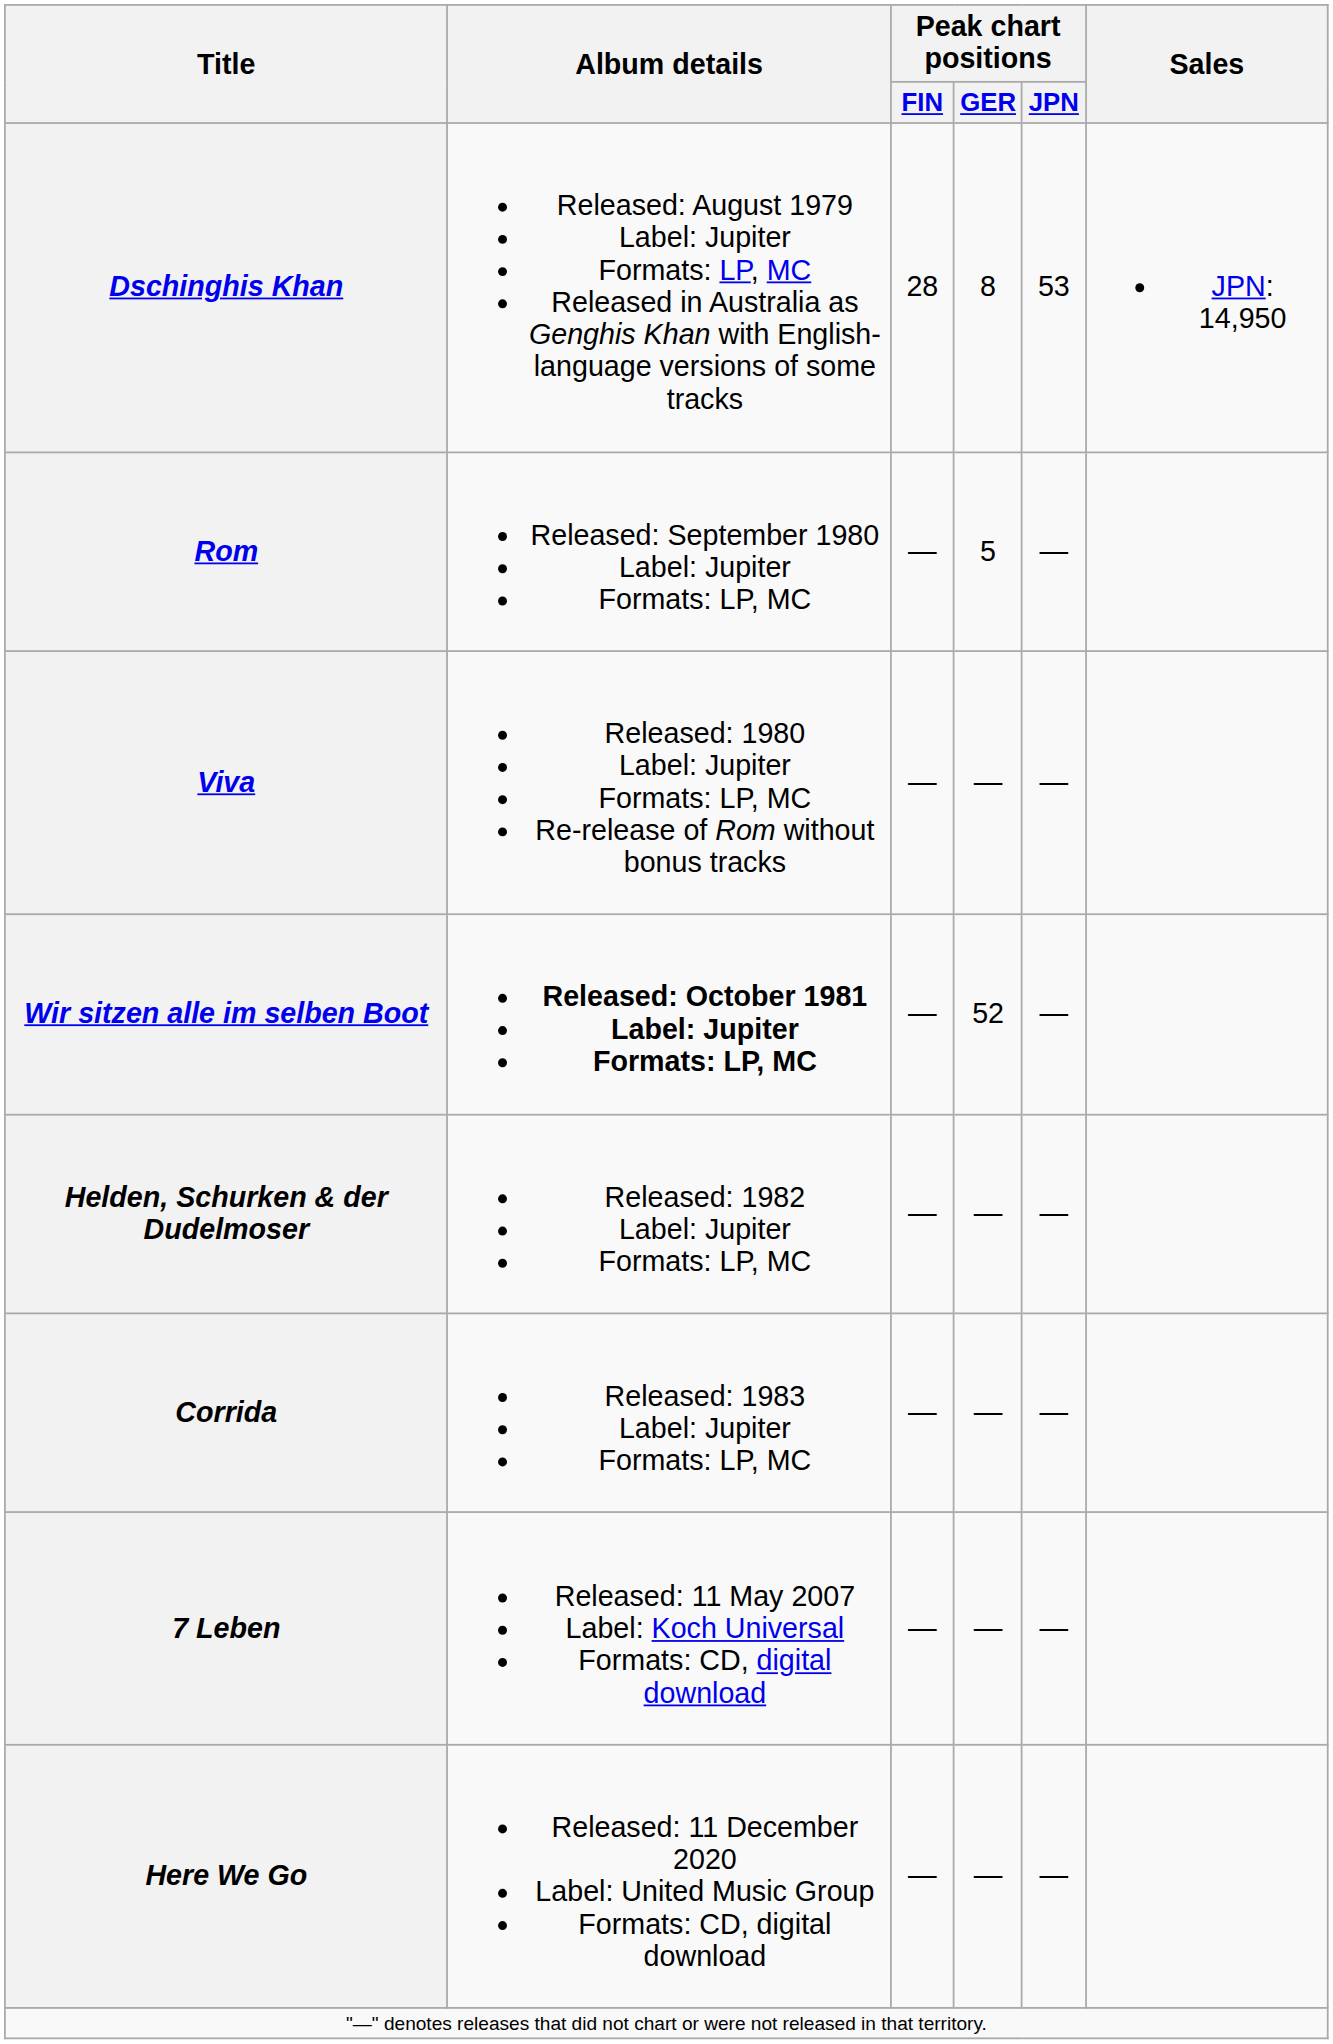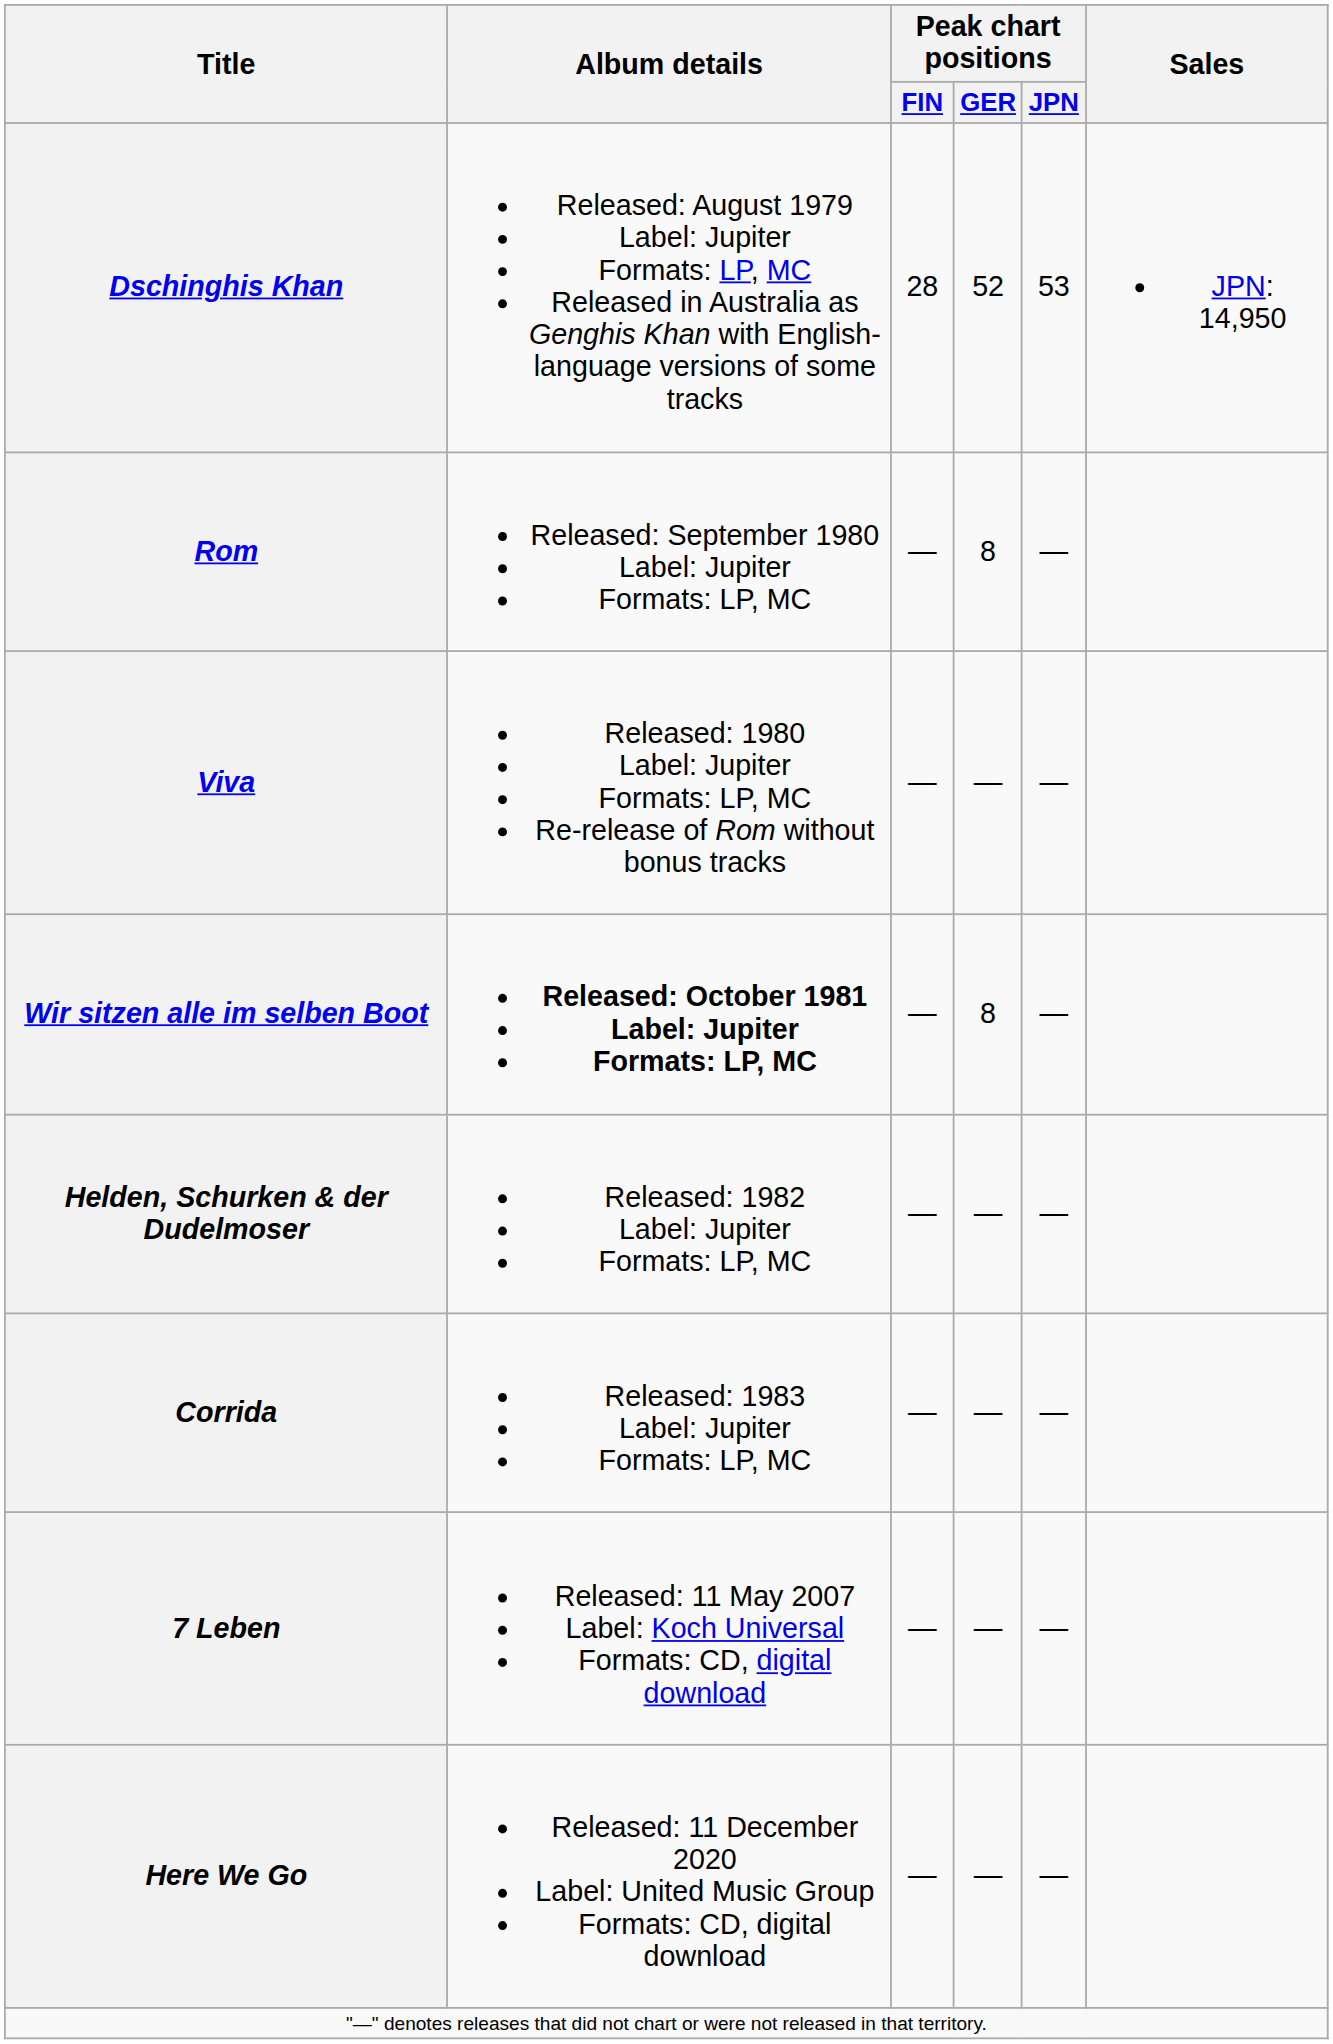 <table class="wikitable plainrowheaders" style="text-align:center;">
 <tr>
 <th scope="col" rowspan="2" style="width:15em;">Title</th>
 <th scope="col" rowspan="2" style="width:15em;">Album details</th>
 <th colspan="3">Peak chart positions</th>
 <th rowspan="2" style="width:8em;">Sales</th>
 </tr>
 <tr>
 <th scope="col" style="width:2em;font-size:90%;"><a href='#'>FIN</a><br></th>
 <th scope="col" style="width:2em;font-size:90%;"><a href='#'>GER</a><br></th>
 <th scope="col" style="width:2em;font-size:90%;"><a href='#'>JPN</a><br></th>
 </tr>
 <tr>
 <th scope="row"><em><a href='#'>Dschinghis Khan</a></em></th>
 <td><br><ul><li>Released: August 1979</li><li>Label: Jupiter</li><li>Formats: <a href='#'>LP</a>, <a href='#'>MC</a></li><li>Released in Australia as <em>Genghis Khan</em> with English-language versions of some tracks</li></ul></td>
 <td>28</td>
-<td>8</td>
+<td>52</td>
 <td>53</td>
 <td><br><ul><li><a href='#'>JPN</a>: 14,950</li></ul></td>
 </tr>
 <tr>
 <th scope="row"><em><a href='#'>Rom</a></em></th>
 <td><br><ul><li>Released: September 1980</li><li>Label: Jupiter</li><li>Formats: LP, MC</li></ul></td>
 <td>—</td>
-<td>5</td>
+<td>8</td>
 <td>—</td>
 <td></td>
 </tr>
 <tr>
 <th scope="row"><em><a href='#'>Viva</a></em></th>
 <td><br><ul><li>Released: 1980</li><li>Label: Jupiter</li><li>Formats: LP, MC</li><li>Re-release of <em>Rom</em> without bonus tracks</li></ul></td>
 <td>—</td>
 <td>—</td>
 <td>—</td>
 <td></td>
 </tr>
 <tr>
 <th scope="row"><em><a href='#'>Wir sitzen alle im selben Boot</a></em></th>
 <td><strong><br><ul><li>Released: October 1981</li><li>Label: Jupiter</li><li>Formats: LP, MC</li></ul></strong></td>
 <td>—</td>
-<td>52</td>
+<td>8</td>
 <td>—</td>
 <td></td>
 </tr>
 <tr>
 <th scope="row"><em>Helden, Schurken & der Dudelmoser</em></th>
 <td><br><ul><li>Released: 1982</li><li>Label: Jupiter</li><li>Formats: LP, MC</li></ul></td>
 <td>—</td>
 <td>—</td>
 <td>—</td>
 <td></td>
 </tr>
 <tr>
 <th scope="row"><em>Corrida</em></th>
 <td><br><ul><li>Released: 1983</li><li>Label: Jupiter</li><li>Formats: LP, MC</li></ul></td>
 <td>—</td>
 <td>—</td>
 <td>—</td>
 <td></td>
 </tr>
 <tr>
 <th scope="row"><em>7 Leben</em></th>
 <td><br><ul><li>Released: 11 May 2007</li><li>Label: <a href='#'>Koch Universal</a></li><li>Formats: CD, <a href='#'>digital download</a></li></ul></td>
 <td>—</td>
 <td>—</td>
 <td>—</td>
 <td></td>
 </tr>
 <tr>
 <th scope="row"><em>Here We Go</em></th>
 <td><br><ul><li>Released: 11 December 2020</li><li>Label: United Music Group</li><li>Formats: CD, digital download</li></ul></td>
 <td>—</td>
 <td>—</td>
 <td>—</td>
 <td></td>
 </tr>
 <tr>
 <td colspan="6" style="font-size:8pt">"—" denotes releases that did not chart or were not released in that territory.</td>
 </tr>
 </table>
